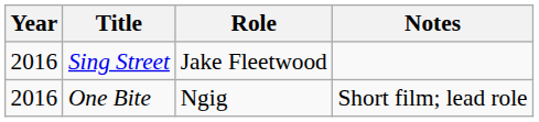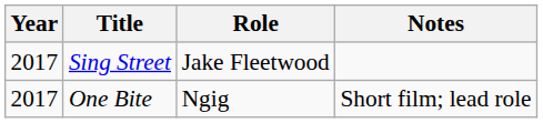 <table class="wikitable sortable">
 <tr>
 <th>Year</th>
 <th>Title</th>
 <th>Role</th>
 <th>Notes</th>
 </tr>
 <tr>
-<td rowspan="1">2016</td>
+<td rowspan="1">2017</td>
 <td><em><a href='#'>Sing Street</a></em></td>
 <td>Jake Fleetwood</td>
 <td></td>
 </tr>
 <tr>
-<td rowspan="1">2016</td>
+<td rowspan="1">2017</td>
 <td><em>One Bite</em></td>
 <td>Ngig</td>
 <td>Short film; lead role</td>
 </tr>
 </table>
